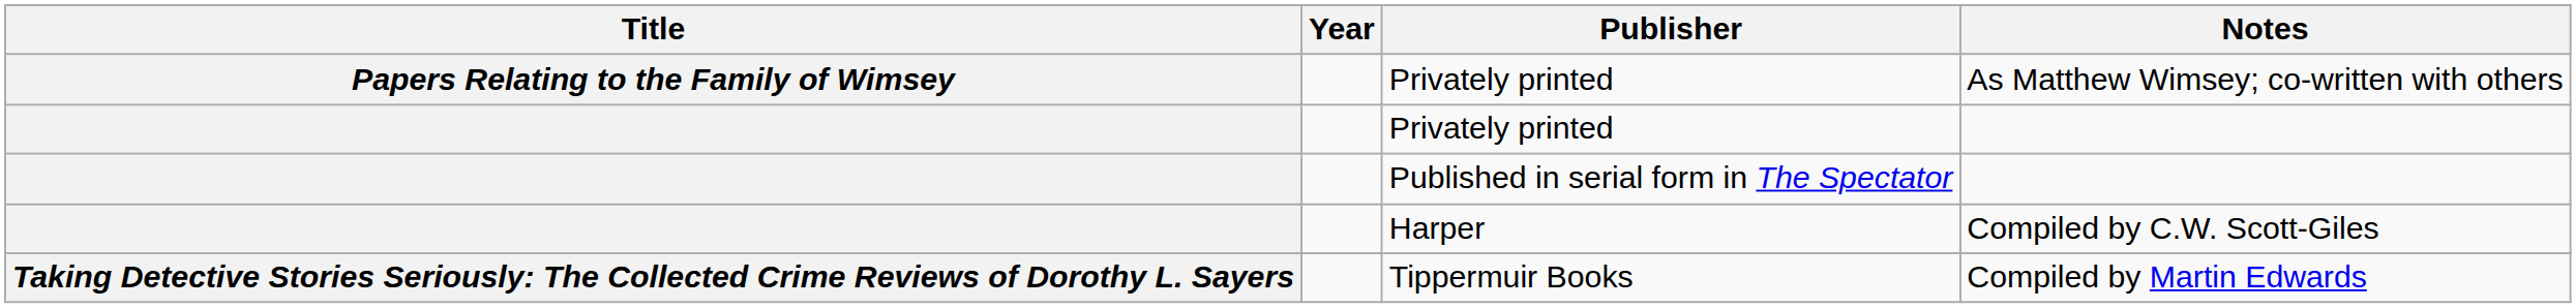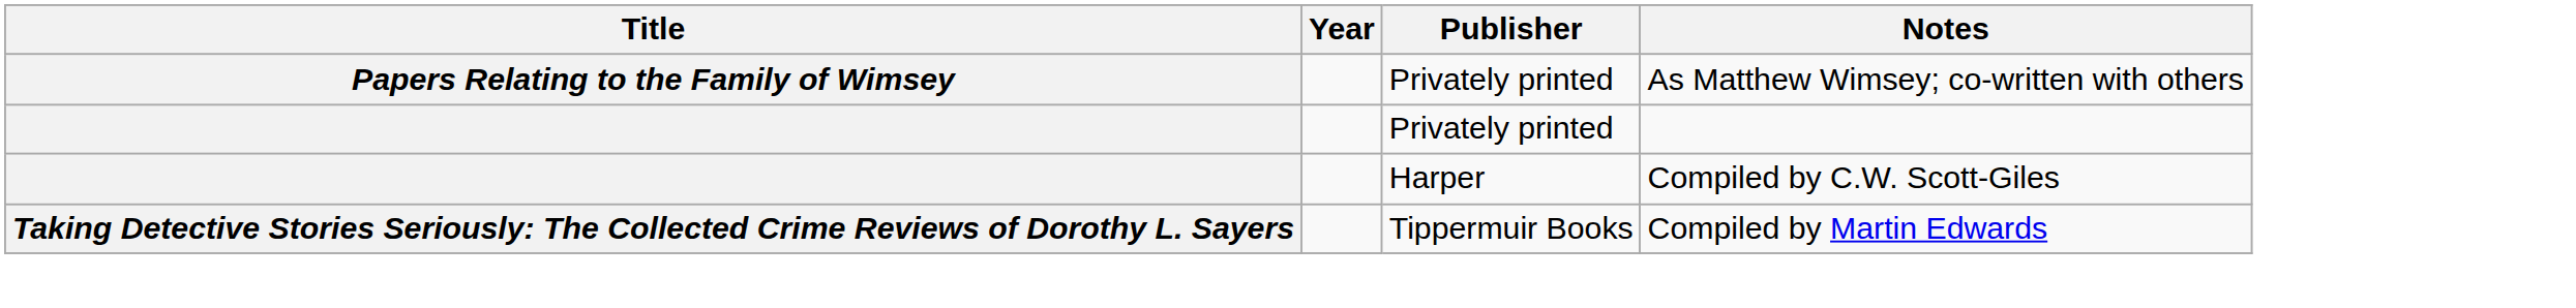 <table class="wikitable plainrowheaders sortable" style="margin-right: 0;">
 <tr>
 <th scope="col">Title</th>
 <th scope="col">Year</th>
 <th scope="col">Publisher</th>
 <th scope="col" class="unsortable">Notes</th>
 </tr>
 <tr>
 <th scope="row"><em>Papers Relating to the Family of Wimsey</em></th>
 <td></td>
 <td>Privately printed</td>
 <td>As Matthew Wimsey; co-written with others</td>
 </tr>
 <tr>
 <th scope="row"></th>
 <td></td>
 <td>Privately printed</td>
 <td></td>
 </tr>
 <tr>
 <th scope="row"></th>
 <td></td>
-<td>Published in serial form in <em><a href='#'>The Spectator</a></em></td>
-<td></td>
-</tr>
-<tr>
-<th scope="row"></th>
-<td></td>
 <td>Harper</td>
 <td>Compiled by C.W. Scott-Giles</td>
 </tr>
 <tr>
 <th scope="row"><em>Taking Detective Stories Seriously: The Collected Crime Reviews of Dorothy L. Sayers</em></th>
 <td></td>
 <td>Tippermuir Books</td>
 <td Compiled by Martin Edwards (author)>Compiled by <a href='#'>Martin Edwards</a></td>
 </tr>
 </table>
